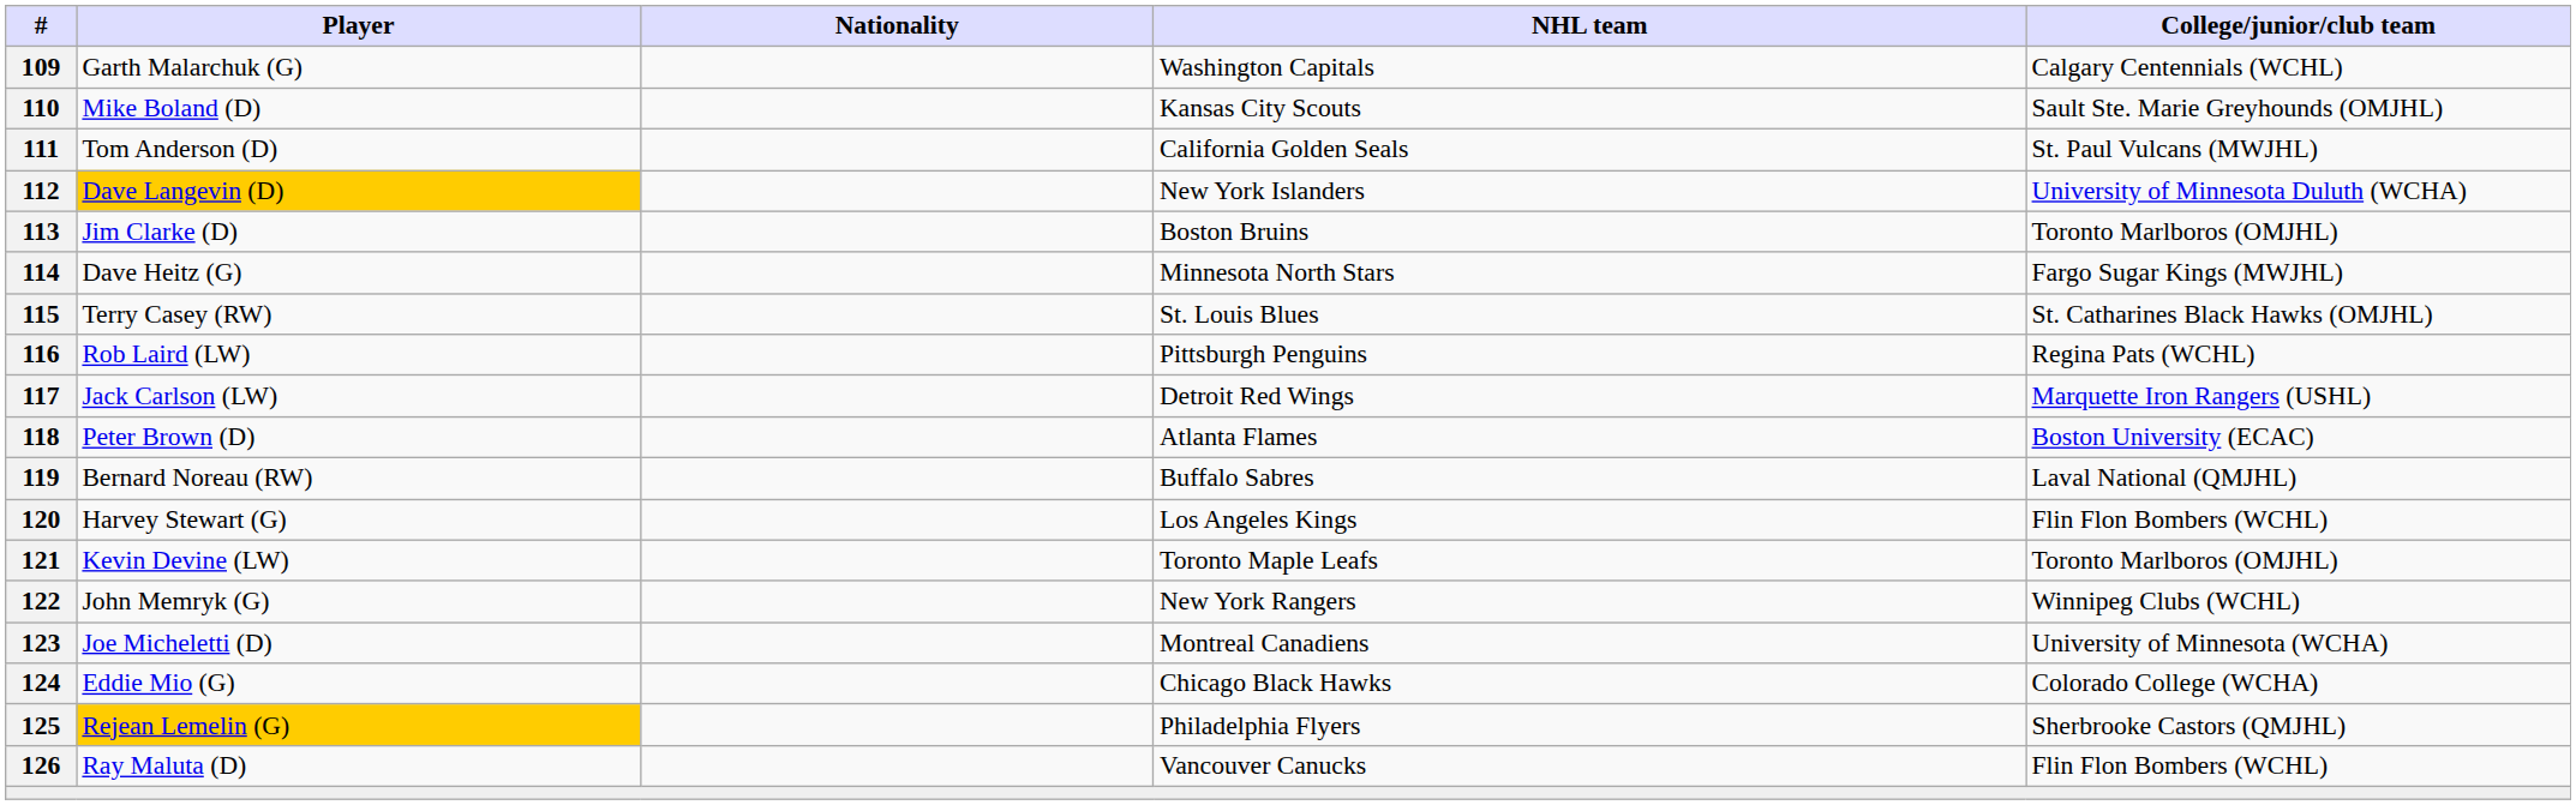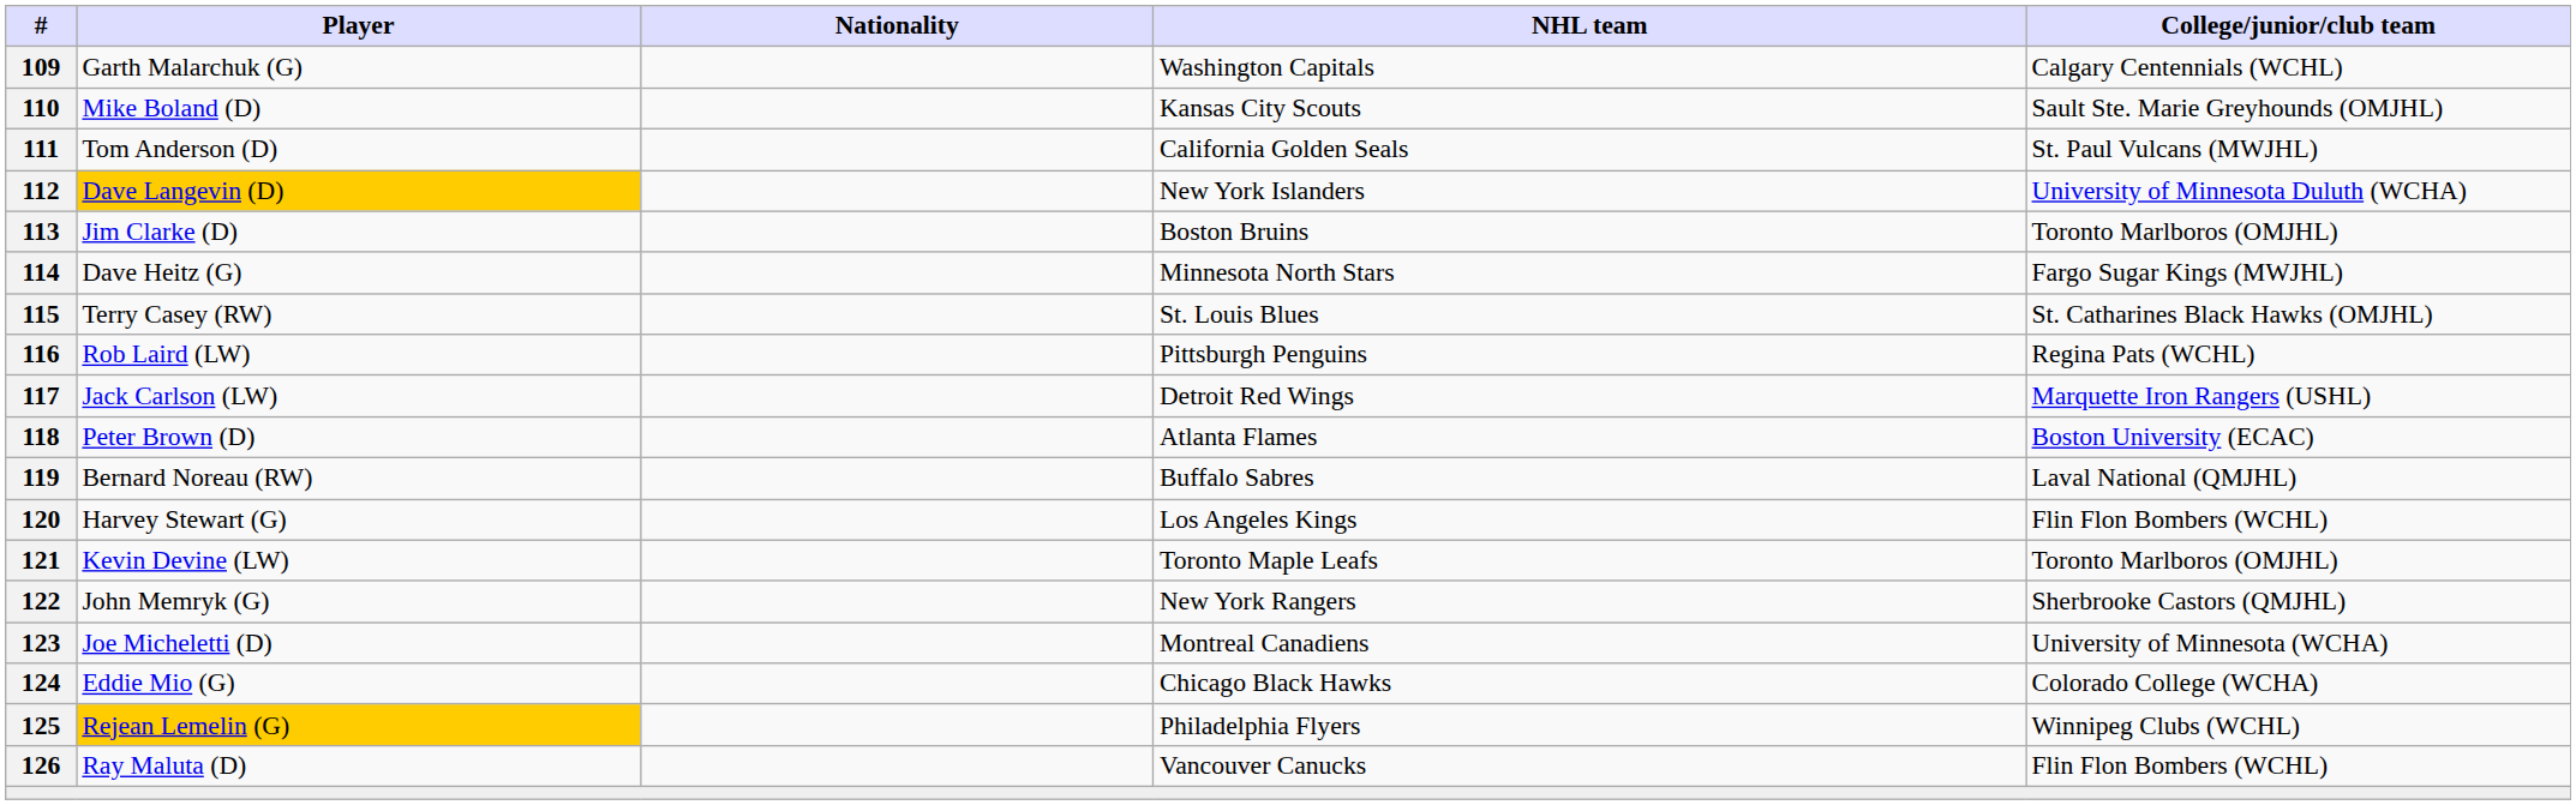 <table class="wikitable" style="width: 100%">
 <tr>
 <th style="background:#ddf; width:2.75%;">#</th>
 <th style="background:#ddf; width:22.0%;">Player</th>
 <th style="background:#ddf; width:20.0%;">Nationality</th>
 <th style="background:#ddf; width:34.0%;">NHL team</th>
 <th style="background:#ddf; width:100.0%;">College/junior/club team</th>
 </tr>
 <tr>
 <th>109</th>
 <td>Garth Malarchuk (G)</td>
 <td></td>
 <td>Washington Capitals</td>
 <td>Calgary Centennials (WCHL)</td>
 </tr>
 <tr>
 <th>110</th>
 <td><a href='#'>Mike Boland</a> (D)</td>
 <td></td>
 <td>Kansas City Scouts</td>
 <td>Sault Ste. Marie Greyhounds (OMJHL)</td>
 </tr>
 <tr>
 <th>111</th>
 <td>Tom Anderson (D)</td>
 <td></td>
 <td>California Golden Seals</td>
 <td>St. Paul Vulcans (MWJHL)</td>
 </tr>
 <tr>
 <th>112</th>
 <td style="background:#FFCC00"><a href='#'>Dave Langevin</a> (D)</td>
 <td></td>
 <td>New York Islanders</td>
 <td><a href='#'>University of Minnesota Duluth</a> (WCHA)</td>
 </tr>
 <tr>
 <th>113</th>
 <td><a href='#'>Jim Clarke</a> (D)</td>
 <td></td>
 <td>Boston Bruins</td>
 <td>Toronto Marlboros (OMJHL)</td>
 </tr>
 <tr>
 <th>114</th>
 <td>Dave Heitz (G)</td>
 <td></td>
 <td>Minnesota North Stars</td>
 <td>Fargo Sugar Kings (MWJHL)</td>
 </tr>
 <tr>
 <th>115</th>
 <td>Terry Casey (RW)</td>
 <td></td>
 <td>St. Louis Blues</td>
 <td>St. Catharines Black Hawks (OMJHL)</td>
 </tr>
 <tr>
 <th>116</th>
 <td><a href='#'>Rob Laird</a> (LW)</td>
 <td></td>
 <td>Pittsburgh Penguins</td>
 <td>Regina Pats (WCHL)</td>
 </tr>
 <tr>
 <th>117</th>
 <td><a href='#'>Jack Carlson</a> (LW)</td>
 <td></td>
 <td>Detroit Red Wings</td>
 <td><a href='#'>Marquette Iron Rangers</a> (USHL)</td>
 </tr>
 <tr>
 <th>118</th>
 <td><a href='#'>Peter Brown</a> (D)</td>
 <td></td>
 <td>Atlanta Flames</td>
 <td><a href='#'>Boston University</a> (ECAC)</td>
 </tr>
 <tr>
 <th>119</th>
 <td>Bernard Noreau (RW)</td>
 <td></td>
 <td>Buffalo Sabres</td>
 <td>Laval National (QMJHL)</td>
 </tr>
 <tr>
 <th>120</th>
 <td>Harvey Stewart (G)</td>
 <td></td>
 <td>Los Angeles Kings</td>
 <td>Flin Flon Bombers (WCHL)</td>
 </tr>
 <tr>
 <th>121</th>
 <td><a href='#'>Kevin Devine</a> (LW)</td>
 <td></td>
 <td>Toronto Maple Leafs</td>
 <td>Toronto Marlboros (OMJHL)</td>
 </tr>
 <tr>
 <th>122</th>
 <td>John Memryk (G)</td>
 <td></td>
 <td>New York Rangers</td>
-<td>Winnipeg Clubs (WCHL)</td>
+<td>Sherbrooke Castors (QMJHL)</td>
 </tr>
 <tr>
 <th>123</th>
 <td><a href='#'>Joe Micheletti</a> (D)</td>
 <td></td>
 <td>Montreal Canadiens</td>
 <td>University of Minnesota (WCHA)</td>
 </tr>
 <tr>
 <th>124</th>
 <td><a href='#'>Eddie Mio</a> (G)</td>
 <td></td>
 <td>Chicago Black Hawks</td>
 <td>Colorado College (WCHA)</td>
 </tr>
 <tr>
 <th>125</th>
 <td style="background:#FFCC00"><a href='#'>Rejean Lemelin</a> (G)</td>
 <td></td>
 <td>Philadelphia Flyers</td>
-<td>Sherbrooke Castors (QMJHL)</td>
+<td>Winnipeg Clubs (WCHL)</td>
 </tr>
 <tr>
 <th>126</th>
 <td><a href='#'>Ray Maluta</a> (D)</td>
 <td></td>
 <td>Vancouver Canucks</td>
 <td>Flin Flon Bombers (WCHL)</td>
 </tr>
 <tr>
 <td style="text-align:center; background:#efefef" colspan="6"></td>
 </tr>
 </table>
